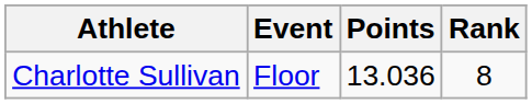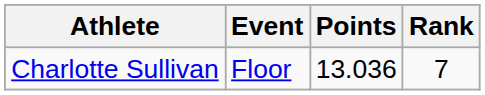 <table class="wikitable" style="text-align:center;font-size:90%">
 <tr>
 <th>Athlete</th>
 <th>Event</th>
 <th>Points</th>
 <th>Rank</th>
 </tr>
 <tr>
 <td align=left><a href='#'>Charlotte Sullivan</a></td>
 <td align=left><a href='#'>Floor</a></td>
 <td>13.036</td>
-<td>8</td>
+<td>7</td>
 </tr>
 </table>
